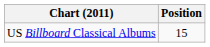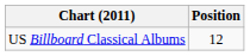 <table class="wikitable sortable">
 <tr>
 <th scope="col">Chart (2011)</th>
 <th scope="col">Position</th>
 </tr>
 <tr>
 <td>US <a href='#'><em>Billboard</em> Classical Albums</a></td>
-<td style="text-align:center;">15</td>
+<td style="text-align:center;">12</td>
 </tr>
 </table>
